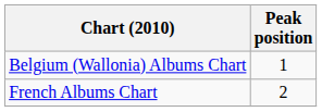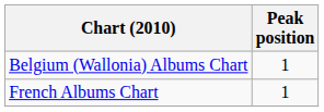 <table class="wikitable">
 <tr>
 <th>Chart (2010)</th>
 <th>Peak<br>position</th>
 </tr>
 <tr>
 <td><a href='#'>Belgium (Wallonia) Albums Chart</a></td>
 <td align="center">1</td>
 </tr>
 <tr>
 <td><a href='#'>French Albums Chart</a></td>
-<td align="center">2</td>
+<td align="center">1</td>
 </tr>
 <tr>
 </tr>
 </table>
